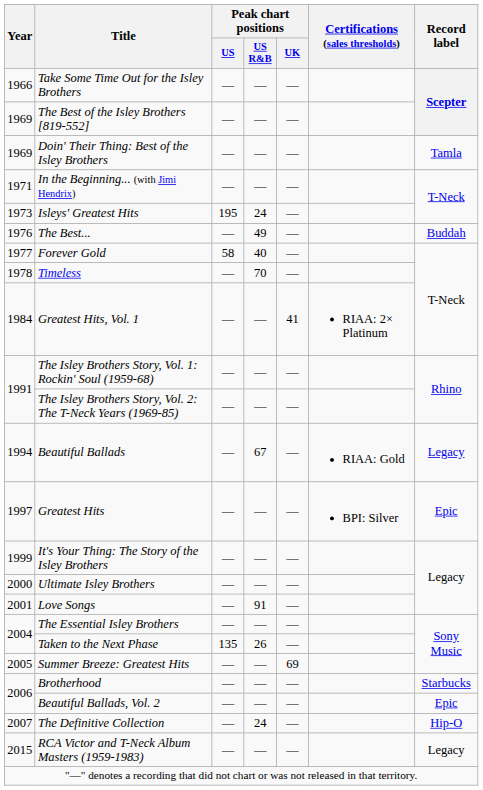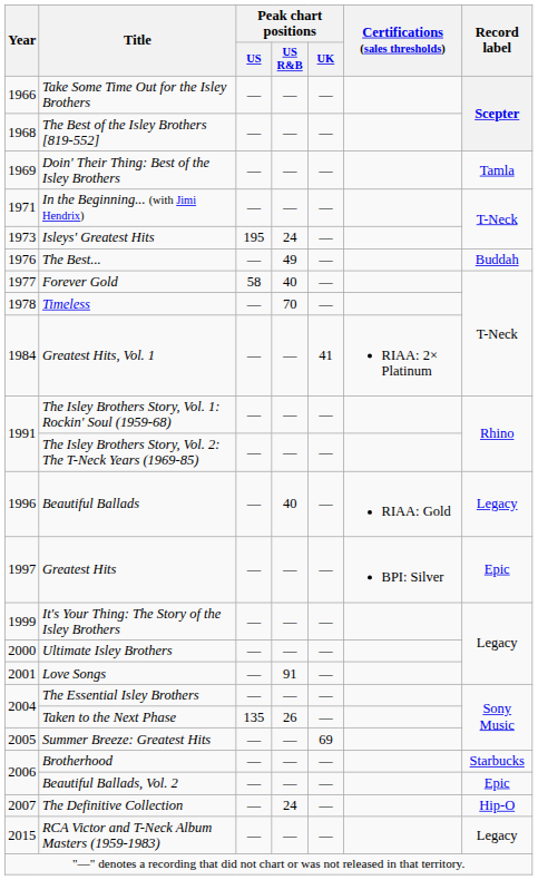 <table class="wikitable" style="text-align:center;">
 <tr>
 <th rowspan="2">Year</th>
 <th rowspan="2">Title</th>
 <th colspan="3">Peak chart positions</th>
 <th rowspan="2"><a href='#'>Certifications</a><br><small>(<a href='#'>sales thresholds</a>)</small></th>
 <th rowspan="2">Record label</th>
 </tr>
 <tr style="font-size:smaller;">
 <th width="35"><a href='#'>US</a><br></th>
 <th width="35"><a href='#'>US<br>R&B</a><br></th>
 <th width="35"><a href='#'>UK</a><br></th>
 </tr>
 <tr>
 <td>1966</td>
 <td align="left"><em>Take Some Time Out for the Isley Brothers</em></td>
 <td>—</td>
 <td>—</td>
 <td>—</td>
 <td align=left></td>
 <th rowspan="2"><a href='#'>Scepter</a></th>
 </tr>
 <tr>
-<td>1969</td>
+<td>1968</td>
 <td align="left"><em>The Best of the Isley Brothers [819-552]</em></td>
 <td>—</td>
 <td>—</td>
 <td>—</td>
 <td align=left></td>
 </tr>
 <tr>
 <td>1969</td>
 <td align="left"><em>Doin' Their Thing: Best of the Isley Brothers</em></td>
 <td>—</td>
 <td>—</td>
 <td>—</td>
 <td align=left></td>
 <td><a href='#'>Tamla</a></td>
 </tr>
 <tr>
 <td>1971</td>
 <td align="left"><em>In the Beginning...</em> <small>(with <a href='#'>Jimi Hendrix</a>)</small></td>
 <td>—</td>
 <td>—</td>
 <td>—</td>
 <td align=left></td>
 <td rowspan="2"><a href='#'>T-Neck</a></td>
 </tr>
 <tr>
 <td>1973</td>
 <td align="left"><em>Isleys' Greatest Hits</em></td>
 <td>195</td>
 <td>24</td>
 <td>—</td>
 <td align=left></td>
 </tr>
 <tr>
 <td>1976</td>
 <td align="left"><em>The Best...</em></td>
 <td>—</td>
 <td>49</td>
 <td>—</td>
 <td align=left></td>
 <td><a href='#'>Buddah</a></td>
 </tr>
 <tr>
 <td>1977</td>
 <td align="left"><em>Forever Gold</em></td>
 <td>58</td>
 <td>40</td>
 <td>—</td>
 <td align=left></td>
 <td rowspan="3">T-Neck</td>
 </tr>
 <tr>
 <td>1978</td>
 <td align="left"><em><a href='#'>Timeless</a></em></td>
 <td>—</td>
 <td>70</td>
 <td>—</td>
 <td align=left></td>
 </tr>
 <tr>
 <td>1984</td>
 <td align="left"><em>Greatest Hits, Vol. 1</em></td>
 <td>—</td>
 <td>—</td>
 <td>41</td>
 <td align=left><br><ul><li>RIAA: 2× Platinum</li></ul></td>
 </tr>
 <tr>
 <td rowspan="2">1991</td>
 <td align="left"><em>The Isley Brothers Story, Vol. 1: Rockin' Soul (1959-68)</em></td>
 <td>—</td>
 <td>—</td>
 <td>—</td>
 <td align=left></td>
 <td rowspan="2"><a href='#'>Rhino</a></td>
 </tr>
 <tr>
 <td align="left"><em>The Isley Brothers Story, Vol. 2: The T-Neck Years (1969-85)</em></td>
 <td>—</td>
 <td>—</td>
 <td>—</td>
 <td align=left></td>
 </tr>
 <tr>
-<td>1994</td>
+<td>1996</td>
 <td align="left"><em>Beautiful Ballads</em></td>
 <td>—</td>
-<td>67</td>
+<td>40</td>
 <td>—</td>
 <td align=left><br><ul><li>RIAA: Gold</li></ul></td>
 <td rowspan="1"><a href='#'>Legacy</a></td>
 </tr>
 <tr>
 <td>1997</td>
 <td align="left"><em>Greatest Hits</em></td>
 <td>—</td>
 <td>—</td>
 <td>—</td>
 <td align=left><br><ul><li>BPI: Silver</li></ul></td>
 <td rowspan="1"><a href='#'>Epic</a></td>
 </tr>
 <tr>
 <td>1999</td>
 <td align="left"><em>It's Your Thing: The Story of the Isley Brothers</em></td>
 <td>—</td>
 <td>—</td>
 <td>—</td>
 <td align=left></td>
 <td rowspan="3">Legacy</td>
 </tr>
 <tr>
 <td>2000</td>
 <td align="left"><em>Ultimate Isley Brothers</em></td>
 <td>—</td>
 <td>—</td>
 <td>—</td>
 <td align=left></td>
 </tr>
 <tr>
 <td>2001</td>
 <td align="left"><em>Love Songs</em></td>
 <td>—</td>
 <td>91</td>
 <td>—</td>
 <td align=left></td>
 </tr>
 <tr>
 <td rowspan="2">2004</td>
 <td align="left"><em>The Essential Isley Brothers</em></td>
 <td>—</td>
 <td>—</td>
 <td>—</td>
 <td align=left></td>
 <td rowspan="3"><a href='#'>Sony Music</a></td>
 </tr>
 <tr>
 <td align="left"><em>Taken to the Next Phase</em></td>
 <td>135</td>
 <td>26</td>
 <td>—</td>
 <td align=left></td>
 </tr>
 <tr>
 <td>2005</td>
 <td align="left"><em>Summer Breeze: Greatest Hits </em></td>
 <td>—</td>
 <td>—</td>
 <td>69</td>
 <td align=left></td>
 </tr>
 <tr>
 <td rowspan="2">2006</td>
 <td align="left"><em>Brotherhood</em></td>
 <td>—</td>
 <td>—</td>
 <td>—</td>
 <td align=left></td>
 <td><a href='#'>Starbucks</a></td>
 </tr>
 <tr>
 <td align="left"><em>Beautiful Ballads, Vol. 2</em></td>
 <td>—</td>
 <td>—</td>
 <td>—</td>
 <td align=left></td>
 <td rowspan="1"><a href='#'>Epic</a></td>
 </tr>
 <tr>
 <td>2007</td>
 <td align="left"><em>The Definitive Collection</em></td>
 <td>—</td>
 <td>24</td>
 <td>—</td>
 <td align=left></td>
 <td><a href='#'>Hip-O</a></td>
 </tr>
 <tr>
 <td>2015</td>
 <td align="left"><em>RCA Victor and T-Neck Album Masters (1959-1983)</em></td>
 <td>—</td>
 <td>—</td>
 <td>—</td>
 <td align=left></td>
 <td>Legacy</td>
 </tr>
 <tr>
 <td colspan="15" style="font-size:90%">"—" denotes a recording that did not chart or was not released in that territory.</td>
 </tr>
 </table>
